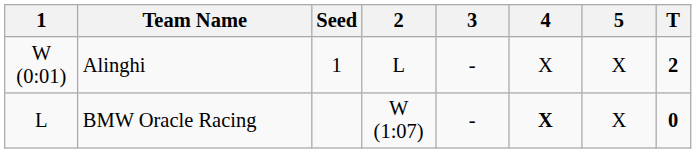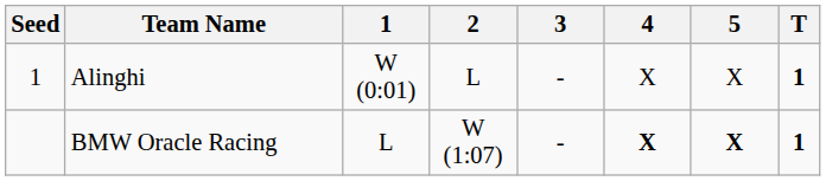 <table class="wikitable" style="text-align:center">
 <tr>
+<th width=20>Seed</th>
+<th width=175>Team Name</th>
 <th width=50 style="text-align:center;" abbr="Race1">1</th>
-<th width=175>Team Name</th>
-<th width=20>Seed</th>
 <th width=50 abbr="Race2">2</th>
 <th width=50 abbr="Race3">3</th>
 <th width=50 abbr="Race4">4</th>
 <th width=50 abbr="Race5">5</th>
 <th width=20 abbr="Points">T</th>
 </tr>
 <tr>
+<td>1</td>
+<td style="text-align:left;"> Alinghi</td>
 <td>W (0:01)</td>
-<td style="text-align:left;"> Alinghi</td>
-<td>1</td>
 <td>L</td>
 <td>-</td>
 <td>X</td>
 <td>X</td>
-<td><strong>2</strong></td>
+<td><strong>1</strong></td>
 </tr>
 <tr>
+<td></td>
+<td style="text-align:left;"> BMW Oracle Racing</td>
 <td>L</td>
-<td style="text-align:left;"> BMW Oracle Racing</td>
-<td></td>
 <td>W (1:07)</td>
 <td>-</td>
 <td><strong>X</strong></td>
-<td>X</td>
-<td><strong>0</strong></td>
+<td><strong>X</strong></td>
+<td><strong>1</strong></td>
 </tr>
 </table>
